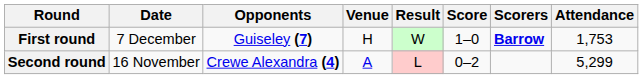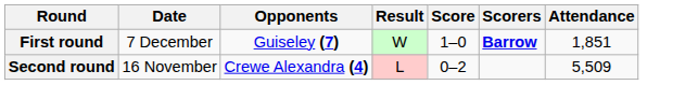 <table class="wikitable" style="text-align:center">
 <tr>
 <th>Round</th>
 <th>Date</th>
 <th>Opponents</th>
-<th>Venue</th>
 <th>Result</th>
 <th>Score</th>
 <th>Scorers</th>
 <th>Attendance</th>
 </tr>
 <tr>
 <th>First round</th>
 <td>7 December</td>
 <td><a href='#'>Guiseley</a> <strong>(<a href='#'>7</a>)</strong></td>
-<td>H</td>
 <td style="background-color:#CCFFCC">W</td>
 <td>1–0</td>
 <td align="left"><strong><a href='#'>Barrow</a></strong></td>
-<td>1,753</td>
+<td>1,851</td>
 </tr>
 <tr>
 <th>Second round</th>
 <td>16 November</td>
 <td><a href='#'>Crewe Alexandra</a> <strong>(<a href='#'>4</a>)</strong></td>
-<td><a href='#'>A</a></td>
 <td style="background-color:#FFCCCC">L</td>
 <td>0–2</td>
 <td align="left"></td>
-<td>5,299</td>
+<td>5,509</td>
 </tr>
 </table>
